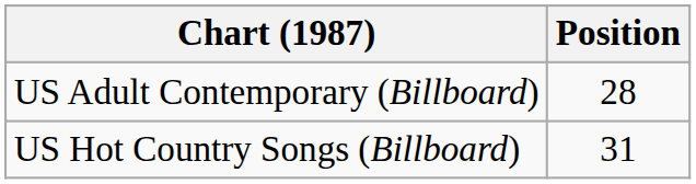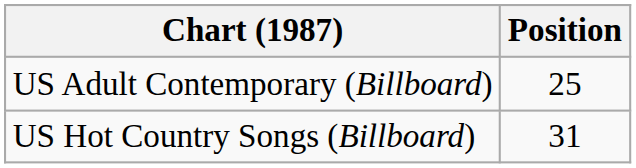 <table class="wikitable sortable">
 <tr>
 <th>Chart (1987)</th>
 <th>Position</th>
 </tr>
 <tr>
 <td>US Adult Contemporary (<em>Billboard</em>)</td>
-<td align="center">28</td>
+<td align="center">25</td>
 </tr>
 <tr>
 <td>US Hot Country Songs (<em>Billboard</em>)</td>
 <td align="center">31</td>
 </tr>
 </table>
